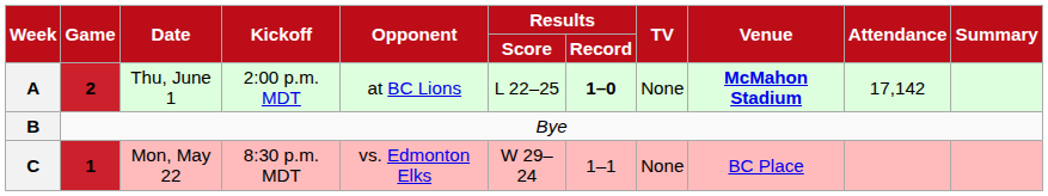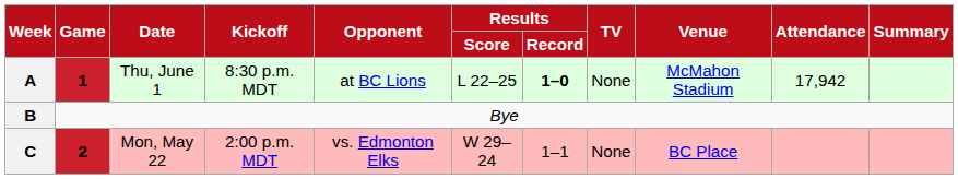 <table class="wikitable" style="font-size: 95%;">
 <tr>
 <th style="background:#BD0D18;color:#FFFFFF;" rowspan=2>Week</th>
 <th style="background:#BD0D18;color:#FFFFFF;" rowspan=2>Game</th>
 <th style="background:#BD0D18;color:#FFFFFF;" rowspan=2>Date</th>
 <th style="background:#BD0D18;color:#FFFFFF;" rowspan=2>Kickoff</th>
 <th style="background:#BD0D18;color:#FFFFFF;" rowspan=2>Opponent</th>
 <th style="background:#BD0D18;color:#FFFFFF;" colspan=2>Results</th>
 <th style="background:#BD0D18;color:#FFFFFF;" rowspan=2>TV</th>
 <th style="background:#BD0D18;color:#FFFFFF;" rowspan=2>Venue</th>
 <th style="background:#BD0D18;color:#FFFFFF;" rowspan=2>Attendance</th>
 <th style="background:#BD0D18;color:#FFFFFF;" rowspan=2>Summary</th>
 </tr>
 <tr>
 <th style="background:#BD0D18;color:#FFFFFF;">Score</th>
 <th style="background:#BD0D18;color:#FFFFFF;">Record</th>
 </tr>
 <tr align="center" bgcolor="ddffdd">
 <th align="center"><strong>A</strong></th>
-<th style="text-align:center; background:#CC202C;"><span><strong>2</strong></span></th>
+<th style="text-align:center; background:#CC202C;"><span><strong>1</strong></span></th>
 <td align="center">Thu, June 1</td>
-<td align="center">2:00 p.m. <a href='#'>MDT</a></td>
+<td align="center">8:30 p.m. MDT</td>
 <td align="center">at <a href='#'>BC Lions</a></td>
 <td align="center">L 22–25</td>
 <td align="center"><strong>1–0</strong></td>
 <td align="center">None</td>
-<td align="center"><strong><a href='#'>McMahon Stadium</a></strong></td>
-<td align="center">17,142</td>
+<td align="center"><a href='#'>McMahon Stadium</a></td>
+<td align="center">17,942</td>
 <td align="center"></td>
 </tr>
 <tr align="center"= bgcolor="">
 <th align="center"><strong>B</strong></th>
 <td colspan=10 align="center" valign="middle"><em>Bye</em></td>
 </tr>
 <tr align="center" bgcolor="ffbbbb">
 <th align="center"><strong>C</strong></th>
-<th style="text-align:center; background:#CC202C;"><span><strong>1</strong></span></th>
+<th style="text-align:center; background:#CC202C;"><span><strong>2</strong></span></th>
 <td align="center">Mon, May 22</td>
-<td align="center">8:30 p.m. MDT</td>
+<td align="center">2:00 p.m. <a href='#'>MDT</a></td>
 <td align="center">vs. <a href='#'>Edmonton Elks</a></td>
 <td align="center">W 29–24</td>
 <td align="center">1–1</td>
 <td align="center">None</td>
 <td align="center"><a href='#'>BC Place</a></td>
 <td align="center"></td>
 <td align="center"></td>
 </tr>
 </table>
